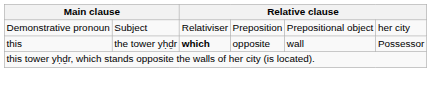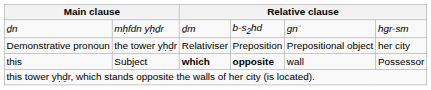 <table class="wikitable">
 <tr>
 <th colspan="2">Main clause</th>
 <th colspan="4">Relative clause</th>
 </tr>
 <tr>
+<td><em>ḏn </em></td>
+<td><em> mḥfdn yḥḏr</em></td>
+<td><em>ḏm</em></td>
+<td><em>b-s<sub>2</sub>hd</em></td>
+<td><em>gnʾ</em></td>
+<td><em>hgr-sm</em></td>
+</tr>
+<tr>
 <td>Demonstrative pronoun</td>
-<td>Subject</td>
+<td>the tower yḥḏr</td>
 <td>Relativiser</td>
 <td>Preposition</td>
 <td>Prepositional object</td>
 <td>her city</td>
 </tr>
 <tr>
 <td>this</td>
-<td>the tower yḥḏr</td>
+<td>Subject</td>
 <td><strong>which</strong></td>
-<td>opposite</td>
+<td><strong>opposite</strong></td>
 <td>wall</td>
 <td>Possessor</td>
 </tr>
 <tr>
 <td colspan="6">this tower yḥḏr, which stands opposite the walls of her city (is located).</td>
 </tr>
 </table>
